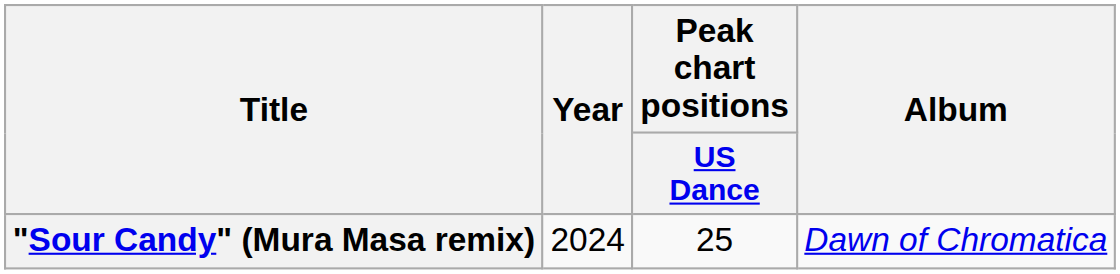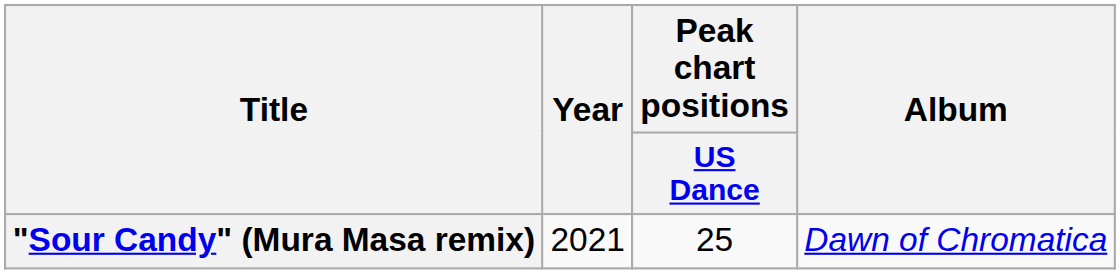 <table class="wikitable plainrowheaders" style="text-align:center">
 <tr>
 <th rowspan="2" scope="col">Title</th>
 <th rowspan="2" scope="col">Year</th>
 <th colspan="1">Peak<br>chart<br>positions</th>
 <th rowspan="2" scope="col">Album</th>
 </tr>
 <tr>
 <th scope="col" style="width:3em;font-size:90%;"><a href='#'>US<br>Dance</a><br></th>
 </tr>
 <tr>
 <th scope="row">"<a href='#'>Sour Candy</a>" (Mura Masa remix)<br></th>
-<td>2024</td>
+<td>2021</td>
 <td>25</td>
 <td><em><a href='#'>Dawn of Chromatica</a></em></td>
 </tr>
 </table>
